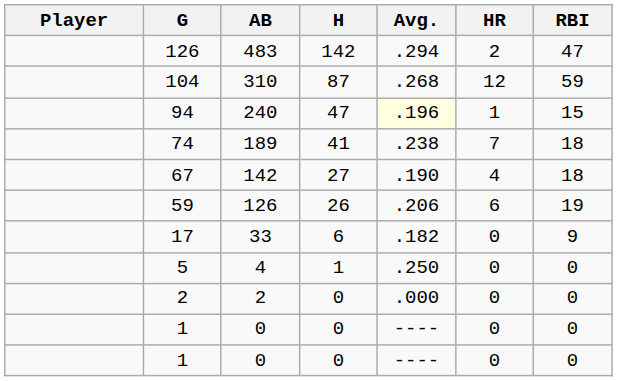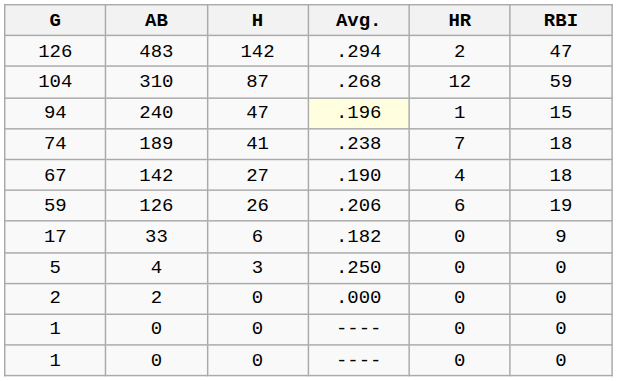 <table class="wikitable sortable">
 <tr>
-<th bgcolor="#DDDDFF" width="16%">Player</th>
 <th bgcolor="#DDDDFF" width="9%">G</th>
 <th bgcolor="#DDDDFF" width="9%">AB</th>
 <th bgcolor="#DDDDFF" width="9%">H</th>
 <th bgcolor="#DDDDFF" width="9%">Avg.</th>
 <th bgcolor="#DDDDFF" width="9%">HR</th>
 <th bgcolor="#DDDDFF" width="9%">RBI</th>
 </tr>
 <tr align="center">
-<td></td>
 <td>126</td>
 <td>483</td>
 <td>142</td>
 <td>.294</td>
 <td>2</td>
 <td>47</td>
 </tr>
 <tr align="center">
-<td></td>
 <td>104</td>
 <td>310</td>
 <td>87</td>
 <td>.268</td>
 <td>12</td>
 <td>59</td>
 </tr>
 <tr align="center">
-<td></td>
 <td>94</td>
 <td>240</td>
 <td>47</td>
 <td style="background: lightyellow;">.196</td>
 <td>1</td>
 <td>15</td>
 </tr>
 <tr align="center">
-<td></td>
 <td>74</td>
 <td>189</td>
 <td>41</td>
 <td>.238</td>
 <td>7</td>
 <td>18</td>
 </tr>
 <tr align="center">
-<td></td>
 <td>67</td>
 <td>142</td>
 <td>27</td>
 <td>.190</td>
 <td>4</td>
 <td>18</td>
 </tr>
 <tr align="center">
-<td></td>
 <td>59</td>
 <td>126</td>
 <td>26</td>
 <td>.206</td>
 <td>6</td>
 <td>19</td>
 </tr>
 <tr align="center">
-<td></td>
 <td>17</td>
 <td>33</td>
 <td>6</td>
 <td>.182</td>
 <td>0</td>
 <td>9</td>
 </tr>
 <tr align="center">
-<td></td>
 <td>5</td>
 <td>4</td>
-<td>1</td>
+<td>3</td>
 <td>.250</td>
 <td>0</td>
 <td>0</td>
 </tr>
 <tr align="center">
-<td></td>
 <td>2</td>
 <td>2</td>
 <td>0</td>
 <td>.000</td>
 <td>0</td>
 <td>0</td>
 </tr>
 <tr align="center">
-<td></td>
 <td>1</td>
 <td>0</td>
 <td>0</td>
 <td>----</td>
 <td>0</td>
 <td>0</td>
 </tr>
 <tr align="center">
-<td></td>
 <td>1</td>
 <td>0</td>
 <td>0</td>
 <td>----</td>
 <td>0</td>
 <td>0</td>
 </tr>
 </table>
